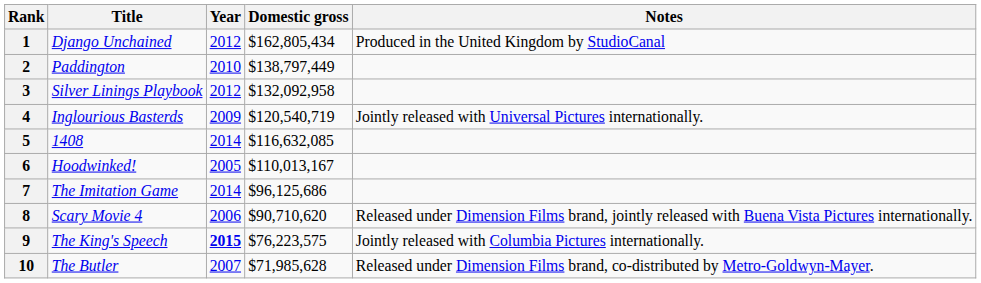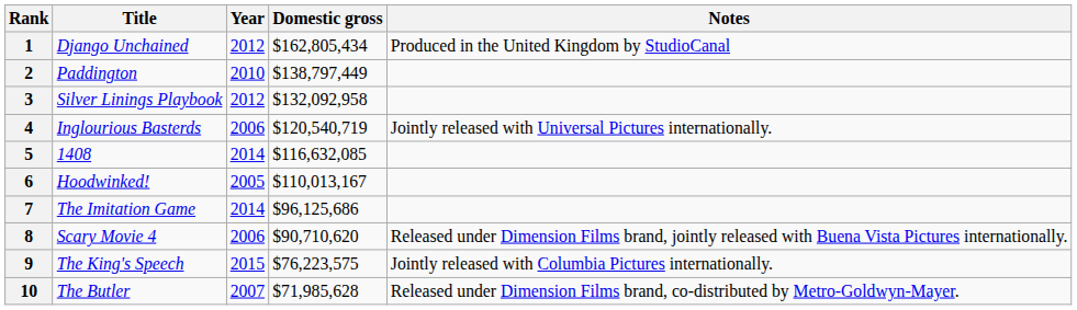 <table class="wikitable sortable" style="margin:auto; margin:auto;">
 <tr>
 <th>Rank</th>
 <th>Title</th>
 <th>Year</th>
 <th>Domestic gross</th>
 <th>Notes</th>
 </tr>
 <tr>
 <th>1</th>
 <td><em><a href='#'>Django Unchained</a></em></td>
 <td><a href='#'>2012</a></td>
 <td>$162,805,434</td>
 <td>Produced in the United Kingdom by <a href='#'>StudioCanal</a></td>
 </tr>
 <tr>
 <th>2</th>
 <td><em><a href='#'>Paddington</a></em></td>
 <td><a href='#'>2010</a></td>
 <td>$138,797,449</td>
 <td></td>
 </tr>
 <tr>
 <th>3</th>
 <td><em><a href='#'>Silver Linings Playbook</a></em></td>
 <td><a href='#'>2012</a></td>
 <td>$132,092,958</td>
 <td></td>
 </tr>
 <tr>
 <th>4</th>
 <td><em><a href='#'>Inglourious Basterds</a></em></td>
-<td><a href='#'>2009</a></td>
+<td><a href='#'>2006</a></td>
 <td>$120,540,719</td>
 <td>Jointly released with <a href='#'>Universal Pictures</a> internationally.</td>
 </tr>
 <tr>
 <th>5</th>
 <td><em><a href='#'>1408</a></em></td>
 <td><a href='#'>2014</a></td>
 <td>$116,632,085</td>
 <td></td>
 </tr>
 <tr>
 <th>6</th>
 <td><em><a href='#'>Hoodwinked!</a></em></td>
 <td><a href='#'>2005</a></td>
 <td>$110,013,167</td>
 <td></td>
 </tr>
 <tr>
 <th>7</th>
 <td><em><a href='#'>The Imitation Game</a></em></td>
 <td><a href='#'>2014</a></td>
 <td>$96,125,686</td>
 <td></td>
 </tr>
 <tr>
 <th>8</th>
 <td><em><a href='#'>Scary Movie 4</a></em></td>
 <td><a href='#'>2006</a></td>
 <td>$90,710,620</td>
 <td>Released under <a href='#'>Dimension Films</a> brand, jointly released with <a href='#'>Buena Vista Pictures</a> internationally.</td>
 </tr>
 <tr>
 <th>9</th>
 <td><em><a href='#'>The King's Speech</a></em></td>
-<td><strong><a href='#'>2015</a></strong></td>
+<td><a href='#'>2015</a></td>
 <td>$76,223,575</td>
 <td>Jointly released with <a href='#'>Columbia Pictures</a> internationally.</td>
 </tr>
 <tr>
 <th>10</th>
 <td><em><a href='#'>The Butler</a></em></td>
 <td><a href='#'>2007</a></td>
 <td>$71,985,628</td>
 <td>Released under <a href='#'>Dimension Films</a> brand, co-distributed by <a href='#'>Metro-Goldwyn-Mayer</a>.</td>
 </tr>
 </table>
